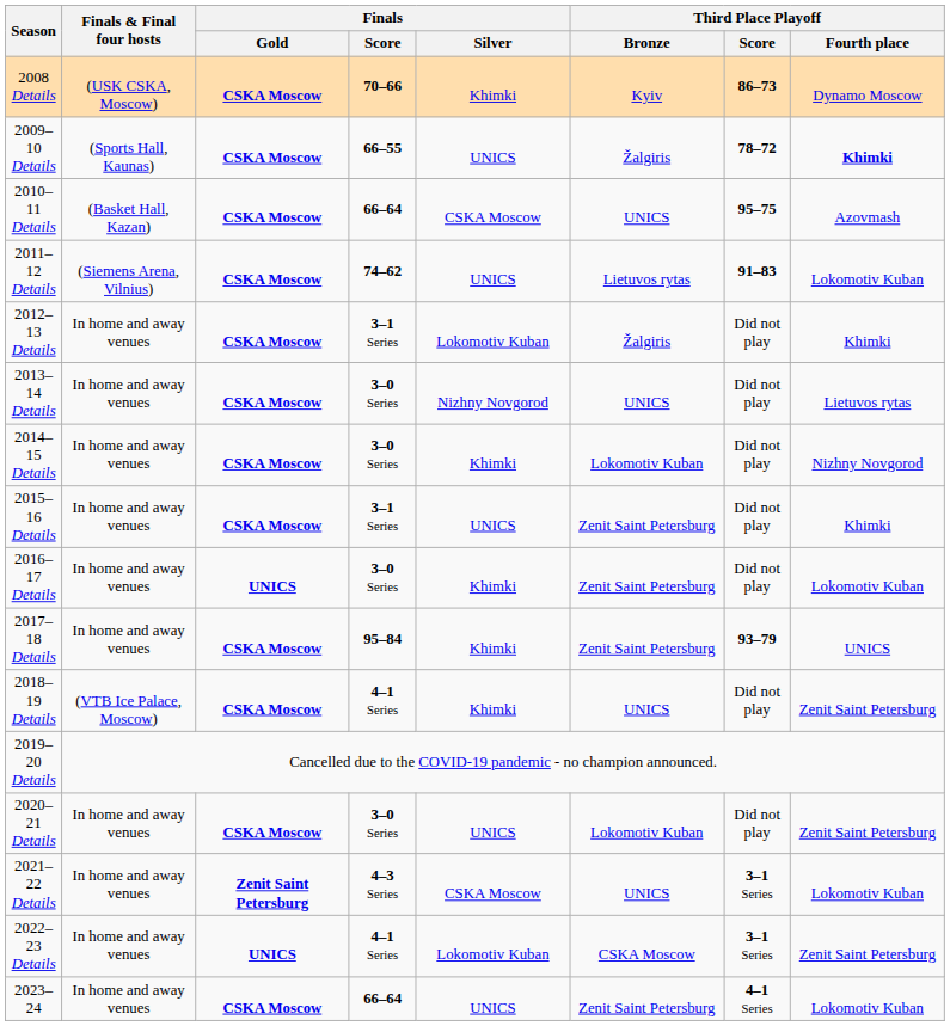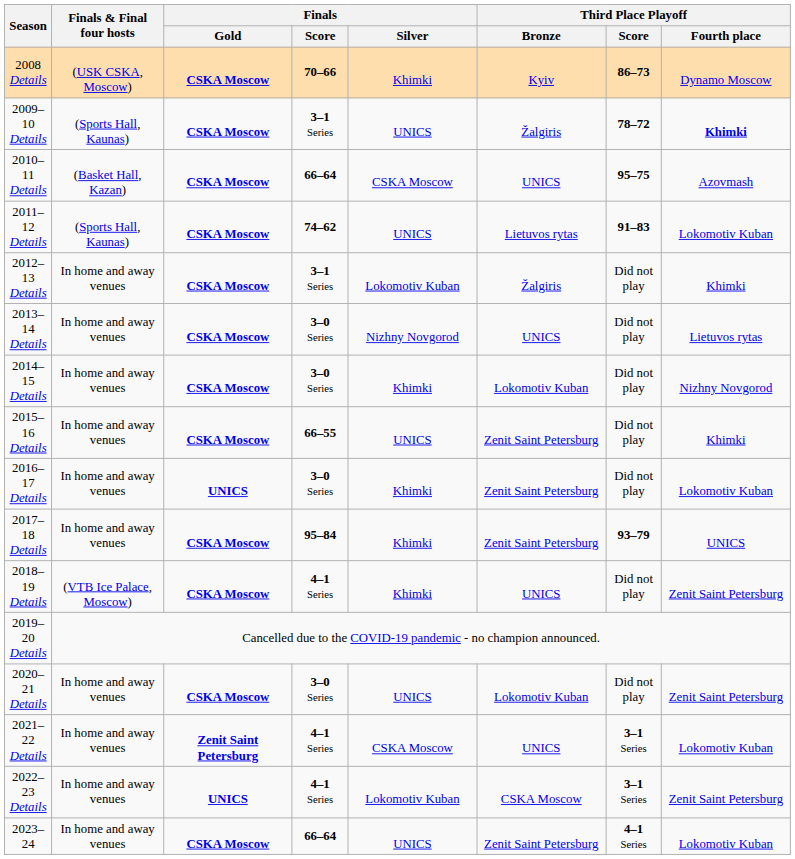 <table class=wikitable style="text-align:center; font-size:90%; width:100%">
 <tr>
 <th rowspan=2 width=5%>Season</th>
 <th rowspan=2 width=13%>Finals & Final four hosts</th>
 <th colspan=3>Finals</th>
 <th colspan=3>Third Place Playoff</th>
 </tr>
 <tr>
 <th width=15%>Gold</th>
 <th width=6.5%>Score</th>
 <th width=15%>Silver</th>
 <th width=15%>Bronze</th>
 <th width=6.5%>Score</th>
 <th width=15%>Fourth place</th>
 </tr>
 <tr>
 <td style="background-color:#ffdead">2008 <br> <em><a href='#'>Details</a></em></td>
 <td style="background-color:#ffdead"> <br> (<a href='#'>USK CSKA</a>, <a href='#'>Moscow</a>) </td>
 <td style="background-color:#ffdead"><strong><br><a href='#'>CSKA Moscow</a></strong></td>
 <td style="background-color:#ffdead"><strong>70–66</strong></td>
 <td style="background-color:#ffdead"><br><a href='#'>Khimki</a></td>
 <td style="background-color:#ffdead"><br><a href='#'>Kyiv</a></td>
 <td style="background-color:#ffdead"><strong>86–73</strong></td>
 <td style="background-color:#ffdead"><br><a href='#'>Dynamo Moscow</a></td>
 </tr>
 <tr>
 <td>2009–10 <br> <em><a href='#'>Details</a></em></td>
 <td> <br> (<a href='#'>Sports Hall</a>, <a href='#'>Kaunas</a>)</td>
 <td><strong><br><a href='#'>CSKA Moscow</a></strong></td>
-<td><strong>66–55</strong></td>
+<td><strong>3–1</strong><br><small>Series</small></td>
 <td><br><a href='#'>UNICS</a></td>
 <td><br><a href='#'>Žalgiris</a></td>
 <td><strong>78–72</strong></td>
 <td><strong><br><a href='#'>Khimki</a></strong></td>
 </tr>
 <tr>
 <td>2010–11 <br> <em><a href='#'>Details</a></em></td>
 <td> <br> (<a href='#'>Basket Hall</a>, <a href='#'>Kazan</a>)</td>
 <td><strong><br><a href='#'>CSKA Moscow</a></strong></td>
 <td><strong>66–64</strong></td>
 <td><br><a href='#'>CSKA Moscow</a></td>
 <td><br><a href='#'>UNICS</a></td>
 <td><strong>95–75</strong></td>
 <td><br><a href='#'>Azovmash</a></td>
 </tr>
 <tr>
 <td>2011–12 <br> <em><a href='#'>Details</a></em></td>
-<td> <br> (<a href='#'>Siemens Arena</a>, <a href='#'>Vilnius</a>)</td>
+<td> <br> (<a href='#'>Sports Hall</a>, <a href='#'>Kaunas</a>)</td>
 <td><strong><br><a href='#'>CSKA Moscow</a></strong></td>
 <td><strong>74–62</strong></td>
 <td><br><a href='#'>UNICS</a></td>
 <td><br><a href='#'>Lietuvos rytas</a></td>
 <td><strong>91–83</strong></td>
 <td><br><a href='#'>Lokomotiv Kuban</a></td>
 </tr>
 <tr>
 <td>2012–13 <br> <em><a href='#'>Details</a></em></td>
 <td>In home and away venues</td>
 <td><br> <strong><a href='#'>CSKA Moscow</a></strong></td>
 <td><strong>3–1</strong><br><small>Series</small></td>
 <td><br> <a href='#'>Lokomotiv Kuban</a></td>
 <td><br><a href='#'>Žalgiris</a></td>
 <td>Did not play</td>
 <td><br><a href='#'>Khimki</a></td>
 </tr>
 <tr>
 <td>2013–14 <br> <em><a href='#'>Details</a></em></td>
 <td>In home and away venues</td>
 <td><br> <strong><a href='#'>CSKA Moscow</a></strong></td>
 <td><strong>3–0</strong><br><small>Series</small></td>
 <td><br> <a href='#'>Nizhny Novgorod</a></td>
 <td><br><a href='#'>UNICS</a></td>
 <td>Did not play</td>
 <td><br><a href='#'>Lietuvos rytas</a></td>
 </tr>
 <tr>
 <td>2014–15 <br> <em><a href='#'>Details</a></em></td>
 <td>In home and away venues</td>
 <td><br> <strong><a href='#'>CSKA Moscow</a></strong></td>
 <td><strong>3–0</strong><br><small>Series</small></td>
 <td><br> <a href='#'>Khimki</a></td>
 <td><br><a href='#'>Lokomotiv Kuban</a></td>
 <td>Did not play</td>
 <td><br><a href='#'>Nizhny Novgorod</a></td>
 </tr>
 <tr>
 <td>2015–16 <br> <em><a href='#'>Details</a></em></td>
 <td>In home and away venues</td>
 <td><strong><br><a href='#'>CSKA Moscow</a></strong></td>
-<td><strong>3–1</strong><br><small>Series</small></td>
+<td><strong>66–55</strong></td>
 <td><br><a href='#'>UNICS</a></td>
 <td><br><a href='#'>Zenit Saint Petersburg</a></td>
 <td>Did not play</td>
 <td><br><a href='#'>Khimki</a></td>
 </tr>
 <tr>
 <td>2016–17 <br> <em><a href='#'>Details</a></em></td>
 <td>In home and away venues</td>
 <td><br><strong><a href='#'>UNICS</a></strong></td>
 <td><strong>3–0</strong><br><small>Series</small></td>
 <td><br><a href='#'>Khimki</a></td>
 <td><br><a href='#'>Zenit Saint Petersburg</a></td>
 <td>Did not play</td>
 <td><br><a href='#'>Lokomotiv Kuban</a></td>
 </tr>
 <tr>
 <td>2017–18 <br> <em><a href='#'>Details</a></em></td>
 <td>In home and away venues</td>
 <td><strong><br><a href='#'>CSKA Moscow</a></strong></td>
 <td><strong>95–84</strong></td>
 <td><br><a href='#'>Khimki</a></td>
 <td><br><a href='#'>Zenit Saint Petersburg</a></td>
 <td><strong>93–79</strong></td>
 <td><br><a href='#'>UNICS</a></td>
 </tr>
 <tr>
 <td>2018–19 <br> <em><a href='#'>Details</a></em></td>
 <td> <br> (<a href='#'>VTB Ice Palace</a>, <a href='#'>Moscow</a>)</td>
 <td><strong><br><a href='#'>CSKA Moscow</a></strong></td>
 <td><strong>4–1</strong><br><small>Series</small></td>
 <td><br><a href='#'>Khimki</a></td>
 <td><br><a href='#'>UNICS</a></td>
 <td>Did not play</td>
 <td><br><a href='#'>Zenit Saint Petersburg</a></td>
 </tr>
 <tr>
 <td>2019–20 <br> <em><a href='#'>Details</a></em></td>
 <td colspan=7>Cancelled due to the <a href='#'>COVID-19 pandemic</a> - no champion announced.</td>
 </tr>
 <tr>
 <td>2020–21 <br> <em><a href='#'>Details</a></em></td>
 <td>In home and away venues</td>
 <td><strong><br><a href='#'>CSKA Moscow</a></strong></td>
 <td><strong>3–0</strong><br><small>Series</small></td>
 <td><br><a href='#'>UNICS</a></td>
 <td><br><a href='#'>Lokomotiv Kuban</a></td>
 <td>Did not play</td>
 <td><br><a href='#'>Zenit Saint Petersburg</a></td>
 </tr>
 <tr>
 <td>2021–22 <br> <em><a href='#'>Details</a></em></td>
 <td>In home and away venues</td>
 <td><br><strong><a href='#'>Zenit Saint Petersburg</a></strong></td>
-<td><strong>4–3</strong><br><small>Series</small></td>
+<td><strong>4–1</strong><br><small>Series</small></td>
 <td><br><a href='#'>CSKA Moscow</a></td>
 <td><br><a href='#'>UNICS</a></td>
 <td><strong>3–1</strong><br><small>Series</small></td>
 <td><br><a href='#'>Lokomotiv Kuban</a></td>
 </tr>
 <tr>
 <td>2022–23 <br> <em><a href='#'>Details</a></em></td>
 <td>In home and away venues</td>
 <td><br><strong><a href='#'>UNICS</a></strong></td>
 <td><strong>4–1</strong><br><small>Series</small></td>
 <td><br><a href='#'>Lokomotiv Kuban</a></td>
 <td><br><a href='#'>CSKA Moscow</a></td>
 <td><strong>3–1</strong><br><small>Series</small></td>
 <td><br><a href='#'>Zenit Saint Petersburg</a></td>
 </tr>
 <tr>
 <td>2023–24</td>
 <td>In home and away venues</td>
 <td><br><strong><a href='#'>CSKA Moscow</a></strong></td>
 <td><strong>66–64</strong></td>
 <td><br><a href='#'>UNICS</a></td>
 <td><br><a href='#'>Zenit Saint Petersburg</a></td>
 <td><strong>4–1</strong><br><small>Series</small></td>
 <td><br><a href='#'>Lokomotiv Kuban</a></td>
 </tr>
 </table>
